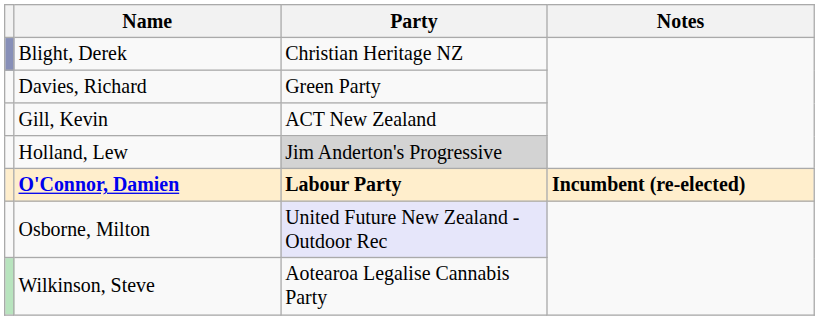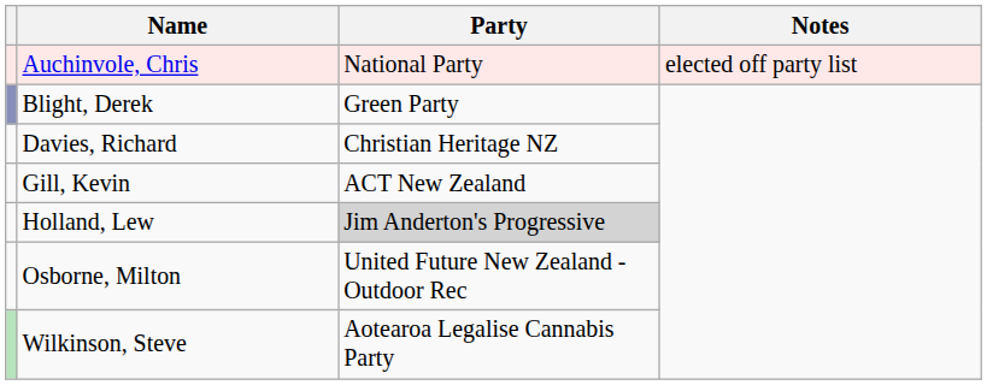 <table class="wikitable" width="70%" style="font-size:95%;">
 <tr>
 <th width=1%></th>
 <th width=33%>Name</th>
 <th width=33%>Party</th>
 <th width=33%>Notes</th>
 </tr>
+<tr ---- bgcolor=#FFE8E8>
+<td bgcolor=></td>
+<td><a href='#'>Auchinvole, Chris</a></td>
+<td>National Party</td>
+<td>elected off party list</td>
+</tr>
 <tr -->
 <td bgcolor=#878fb8></td>
 <td>Blight, Derek</td>
-<td>Christian Heritage NZ</td>
+<td>Green Party</td>
 </tr>
 <tr -->
 <td bgcolor=></td>
 <td>Davies, Richard</td>
-<td>Green Party</td>
+<td>Christian Heritage NZ</td>
 </tr>
 <tr -->
 <td bgcolor=></td>
 <td>Gill, Kevin</td>
 <td>ACT New Zealand</td>
 </tr>
 <tr -->
 <td bgcolor=></td>
 <td>Holland, Lew</td>
 <td style="background: lightgrey;">Jim Anderton's Progressive</td>
 </tr>
-<tr ---- bgcolor=#FFEECC>
-<td bgcolor=></td>
-<td><strong><a href='#'>O'Connor, Damien</a></strong></td>
-<td><strong>Labour Party</strong></td>
-<td><strong>Incumbent (re-elected)</strong></td>
-</tr>
 <tr -->
 <td bgcolor=></td>
 <td>Osborne, Milton</td>
-<td style="background: lavender;">United Future New Zealand - Outdoor Rec</td>
+<td>United Future New Zealand - Outdoor Rec</td>
 </tr>
 <tr -->
 <td bgcolor=#b8e4be></td>
 <td>Wilkinson, Steve</td>
 <td>Aotearoa Legalise Cannabis Party</td>
 </tr>
 </table>
